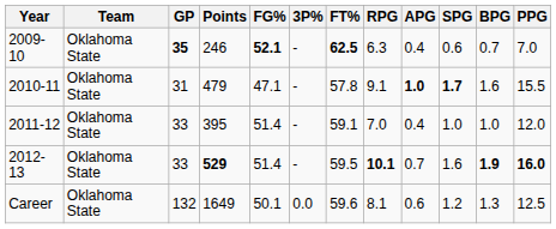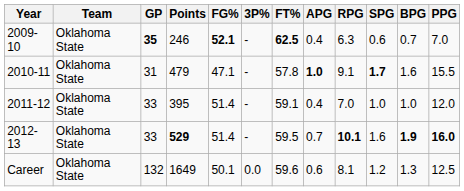 <table class="wikitable">
 <tr>
 <th>Year</th>
 <th>Team</th>
 <th>GP</th>
 <th>Points</th>
 <th>FG%</th>
 <th>3P%</th>
 <th>FT%</th>
+<th>APG</th>
 <th>RPG</th>
-<th>APG</th>
 <th>SPG</th>
 <th>BPG</th>
 <th>PPG</th>
 </tr>
 <tr>
 <td>2009-10</td>
 <td>Oklahoma State</td>
 <td><strong>35</strong></td>
 <td>246</td>
 <td><strong>52.1</strong></td>
 <td>-</td>
 <td><strong>62.5</strong></td>
+<td>0.4</td>
 <td>6.3</td>
-<td>0.4</td>
 <td>0.6</td>
 <td>0.7</td>
 <td>7.0</td>
 </tr>
 <tr>
 <td>2010-11</td>
 <td>Oklahoma State</td>
 <td>31</td>
 <td>479</td>
 <td>47.1</td>
 <td>-</td>
 <td>57.8</td>
+<td><strong>1.0</strong></td>
 <td>9.1</td>
-<td><strong>1.0</strong></td>
 <td><strong>1.7</strong></td>
 <td>1.6</td>
 <td>15.5</td>
 </tr>
 <tr>
 <td>2011-12</td>
 <td>Oklahoma State</td>
 <td>33</td>
 <td>395</td>
 <td>51.4</td>
 <td>-</td>
 <td>59.1</td>
+<td>0.4</td>
 <td>7.0</td>
-<td>0.4</td>
 <td>1.0</td>
 <td>1.0</td>
 <td>12.0</td>
 </tr>
 <tr>
 <td>2012-13</td>
 <td>Oklahoma State</td>
 <td>33</td>
 <td><strong>529</strong></td>
 <td>51.4</td>
 <td>-</td>
 <td>59.5</td>
+<td>0.7</td>
 <td><strong>10.1</strong></td>
-<td>0.7</td>
 <td>1.6</td>
 <td><strong>1.9</strong></td>
 <td><strong>16.0</strong></td>
 </tr>
 <tr>
 <td>Career</td>
 <td>Oklahoma State</td>
 <td>132</td>
 <td>1649</td>
 <td>50.1</td>
 <td>0.0</td>
 <td>59.6</td>
+<td>0.6</td>
 <td>8.1</td>
-<td>0.6</td>
 <td>1.2</td>
 <td>1.3</td>
 <td>12.5</td>
 </tr>
 </table>
